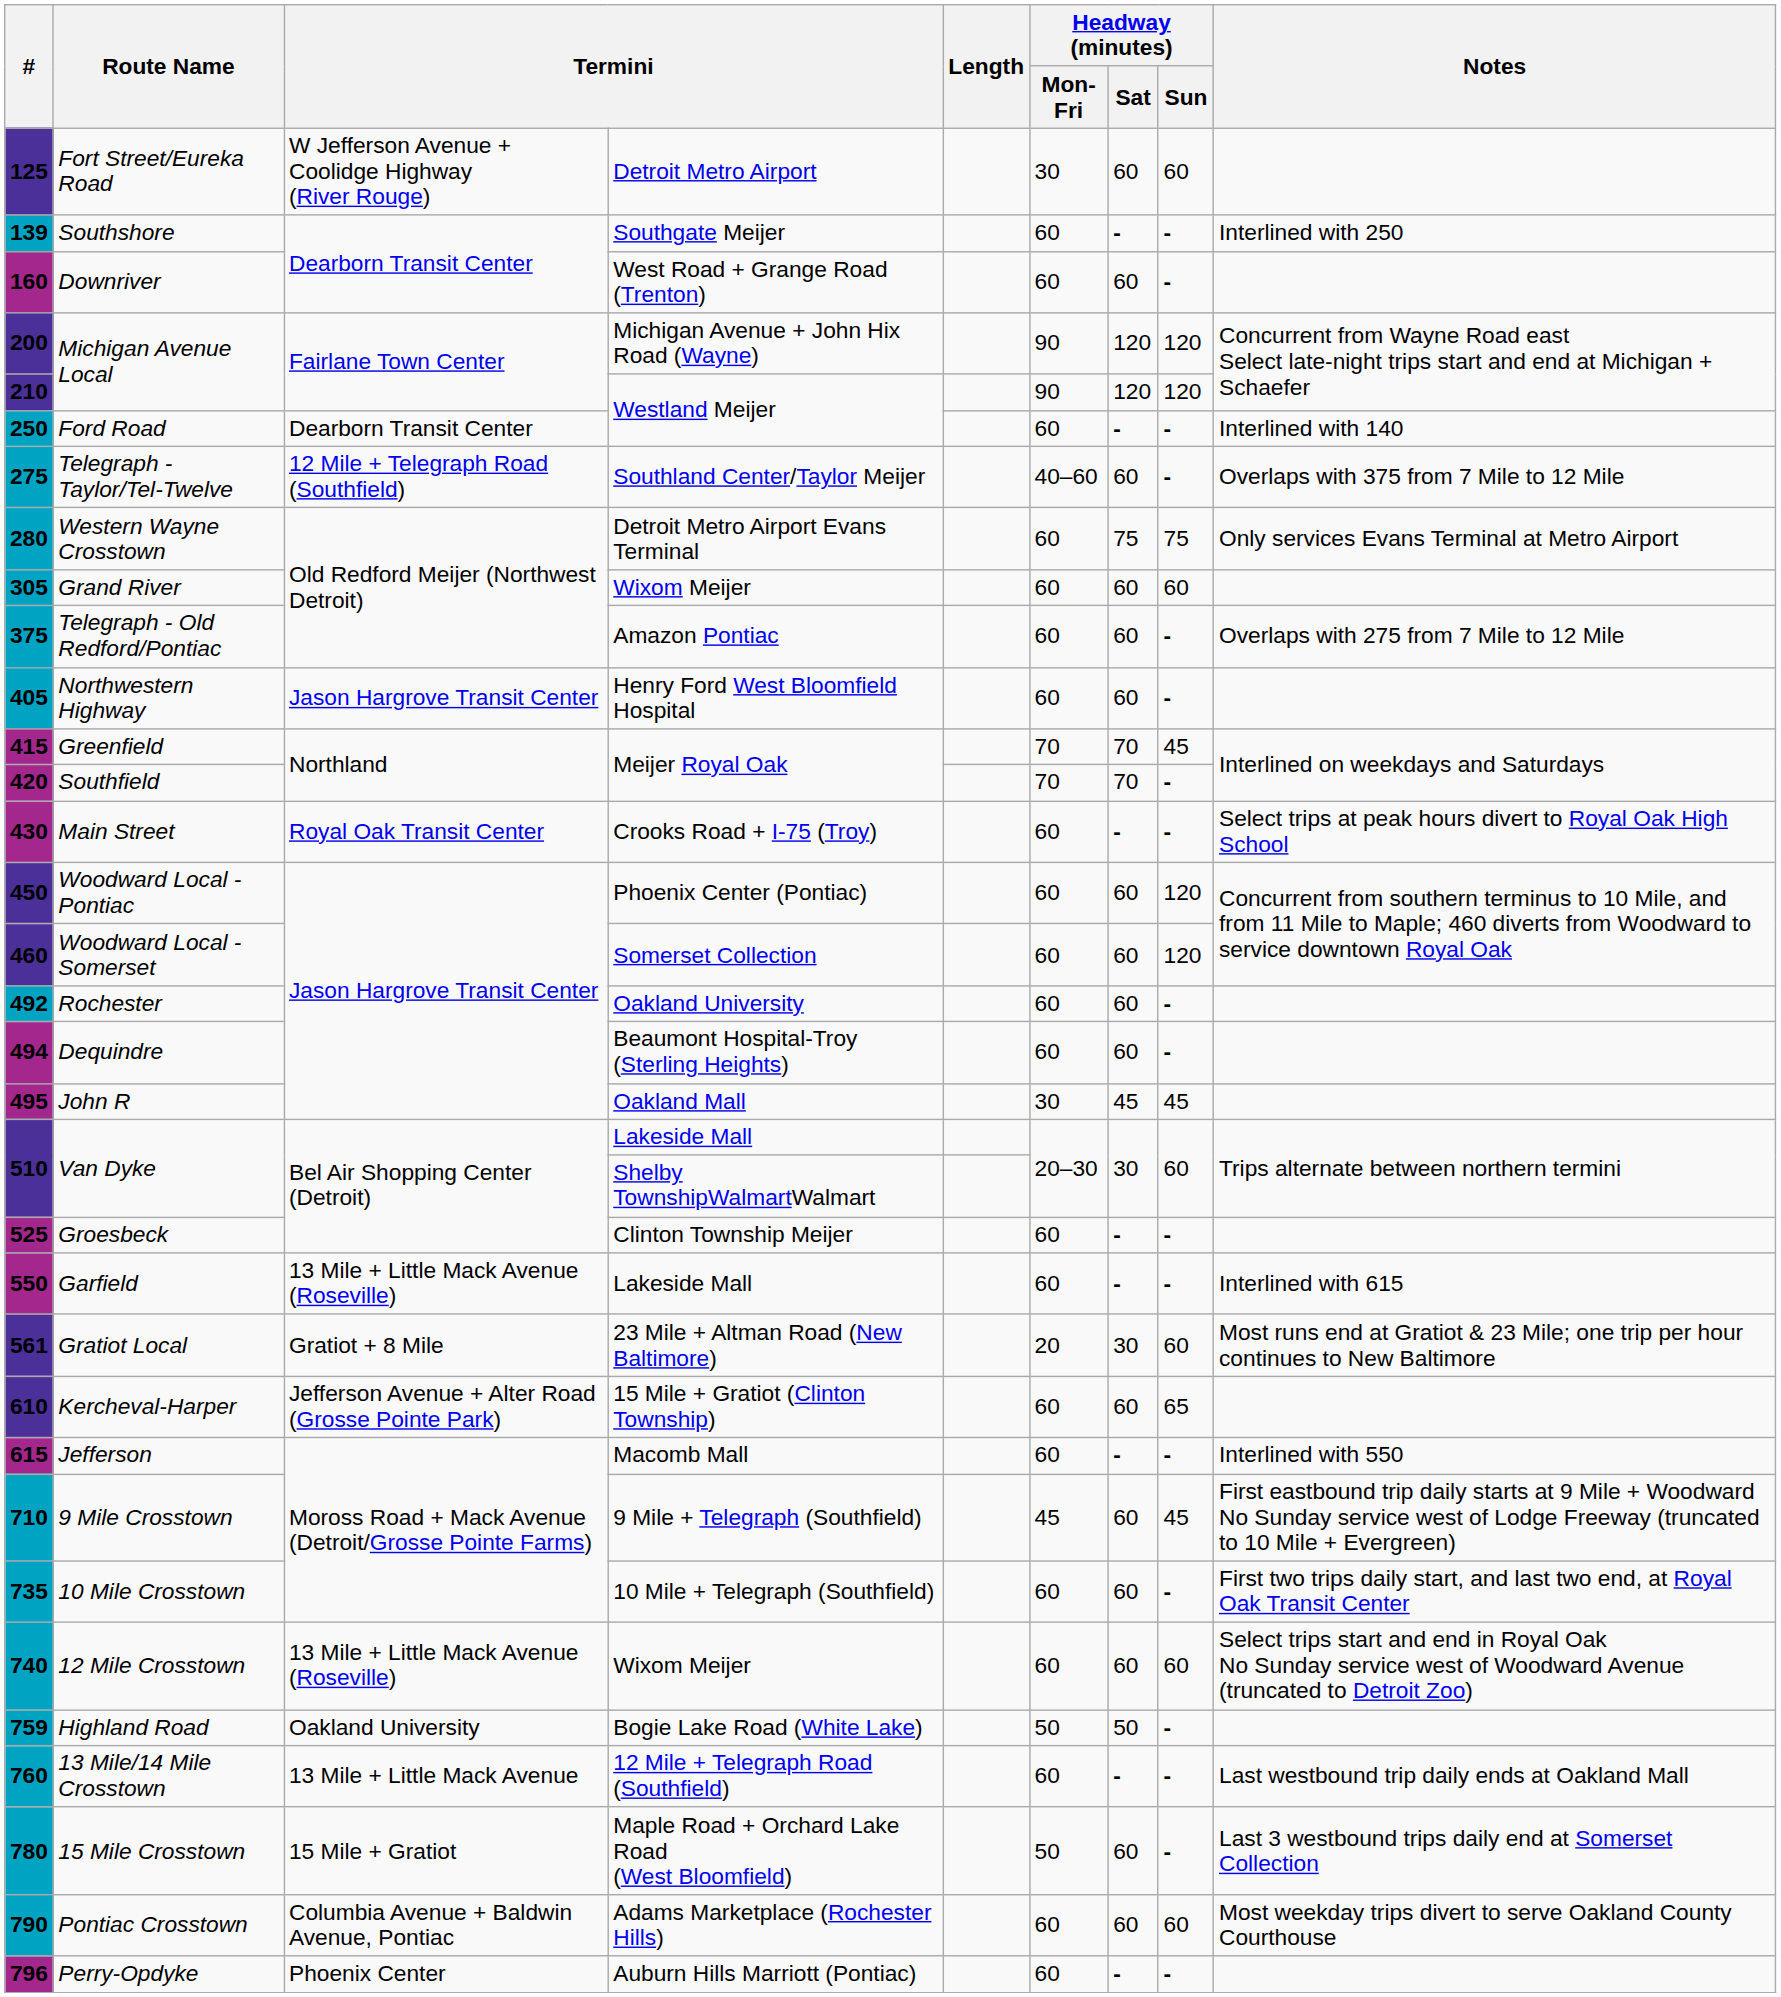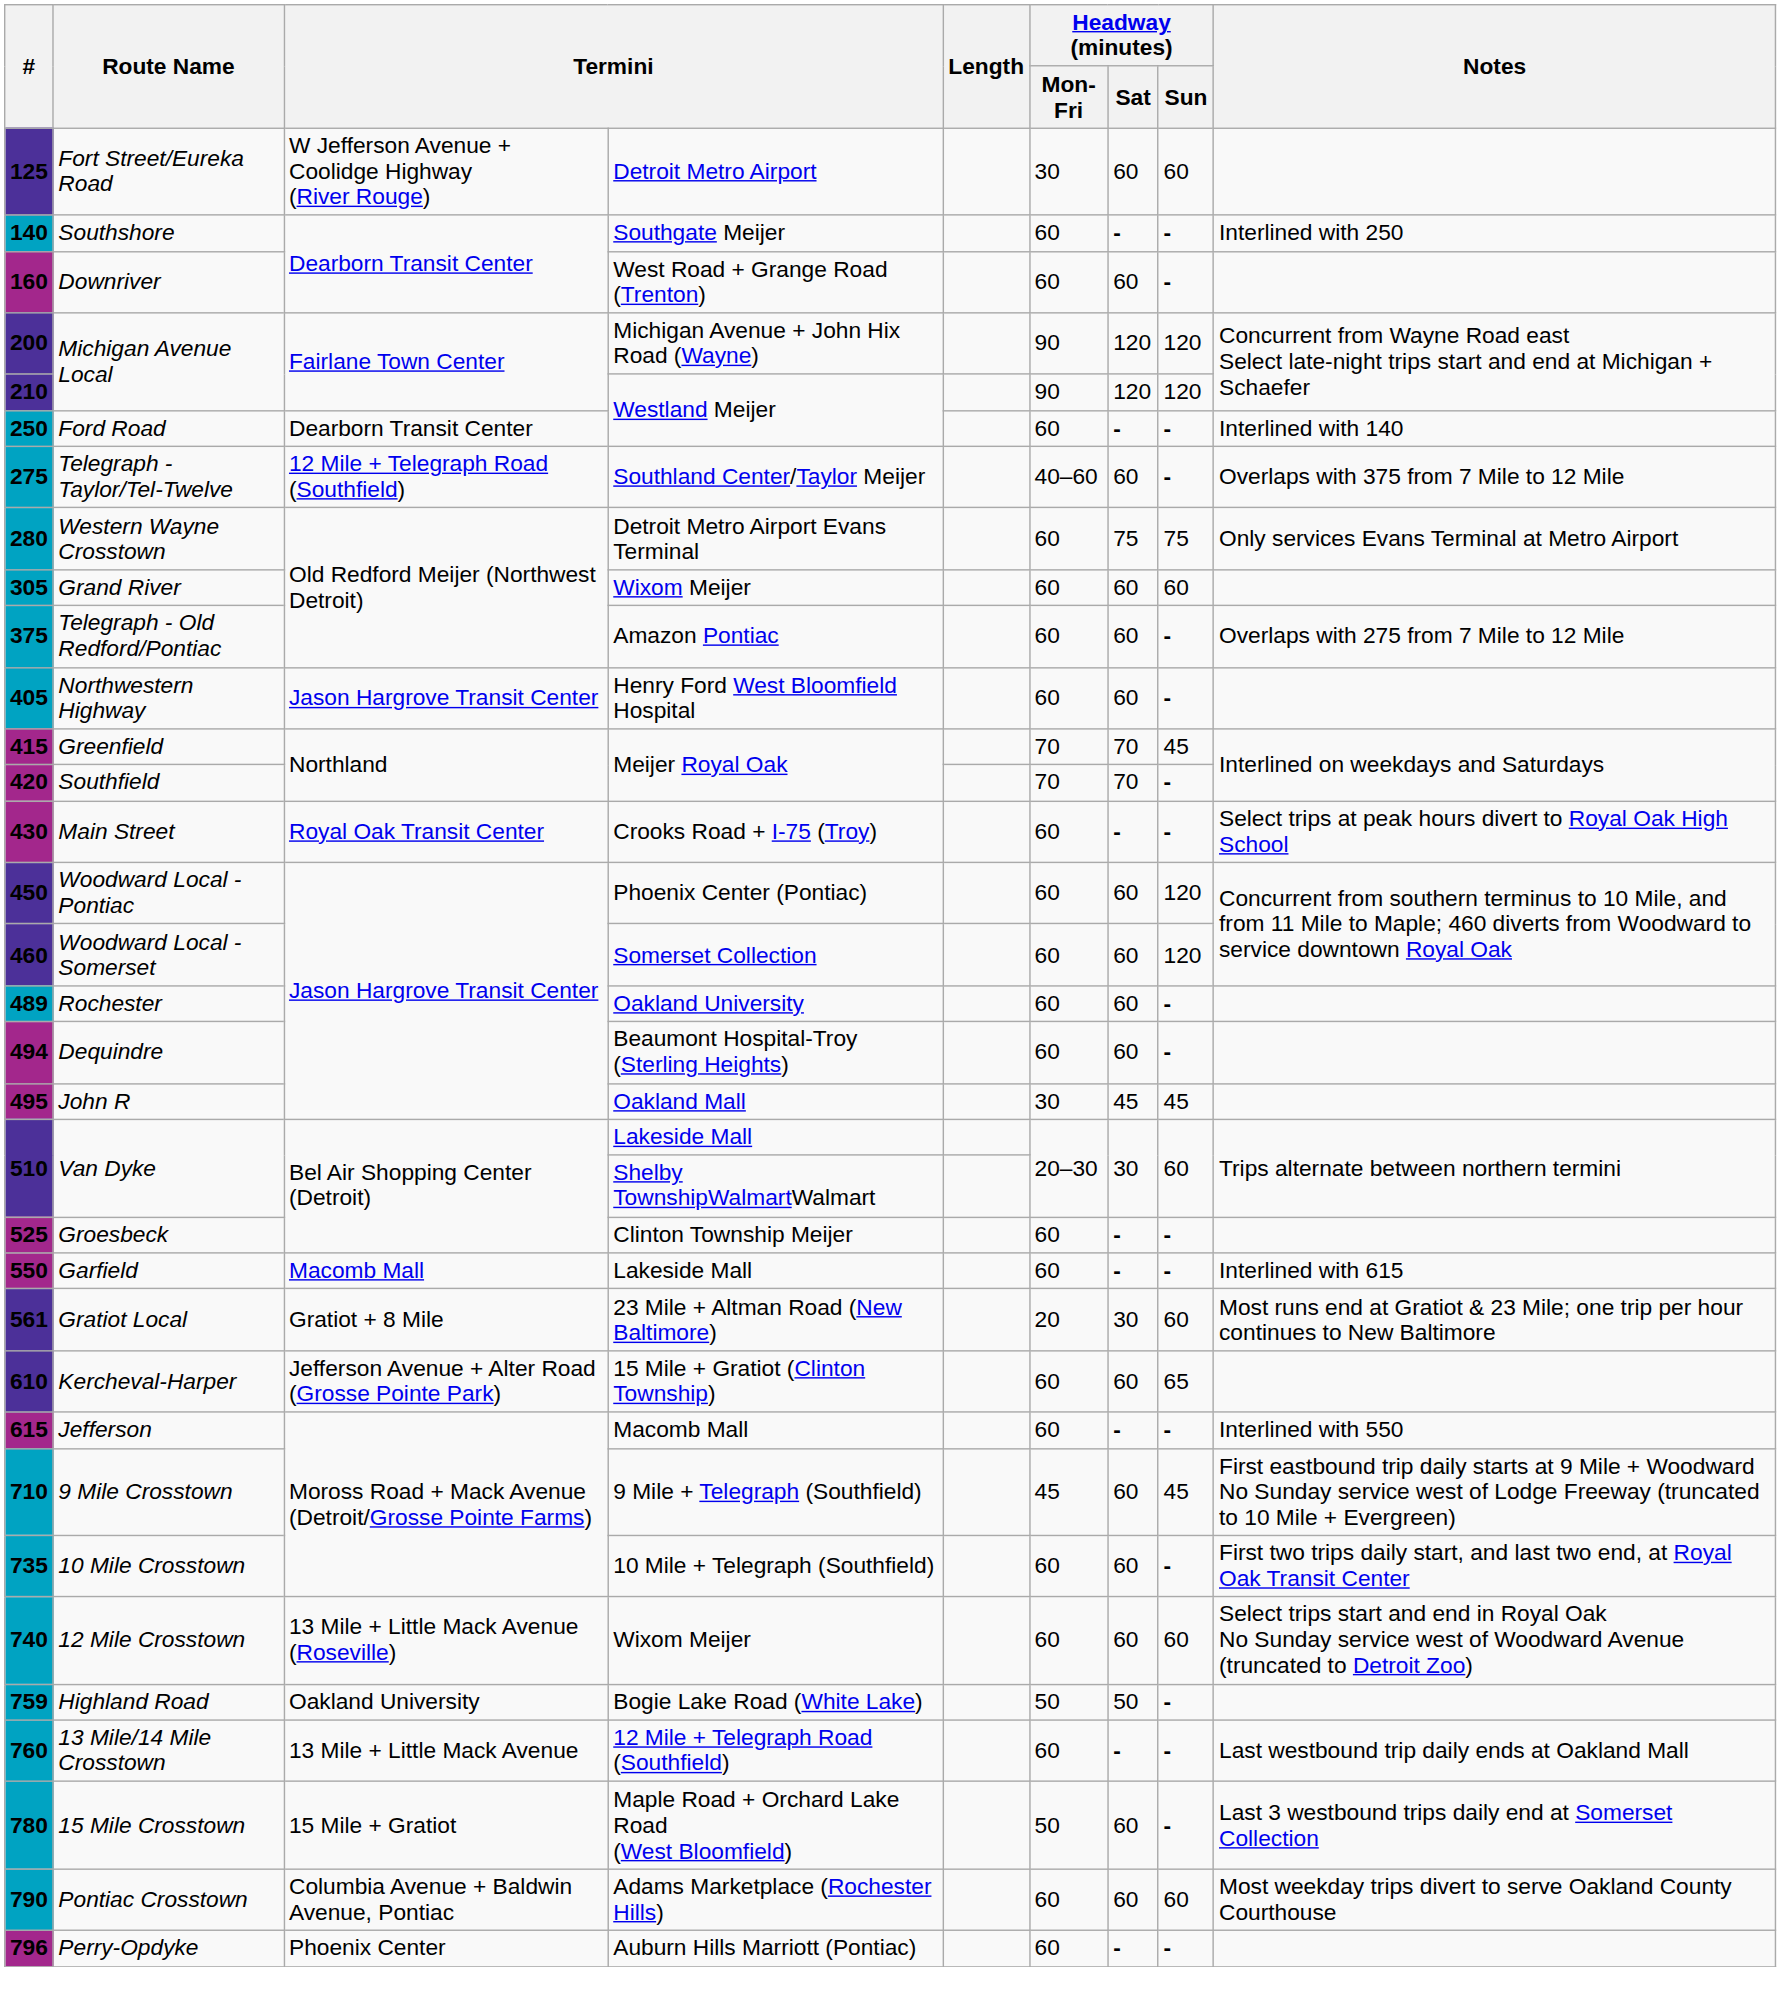 <table class="wikitable sortable mw-collapsible mw-collapsed">
 <tr>
 <th rowspan="2">#</th>
 <th rowspan="2">Route Name</th>
 <th colspan="2" rowspan="2">Termini</th>
 <th rowspan="2">Length</th>
 <th colspan="3"><a href='#'>Headway</a> (minutes)</th>
 <th rowspan="2">Notes</th>
 </tr>
 <tr>
 <th>Mon-Fri</th>
 <th>Sat</th>
 <th>Sun</th>
 </tr>
 <tr>
 <td style="background:#4C3099; color:black;"><strong>125</strong></td>
 <td><em>Fort Street/Eureka Road</em></td>
 <td>W Jefferson Avenue + Coolidge Highway<br>(<a href='#'>River Rouge</a>)</td>
 <td><a href='#'>Detroit Metro Airport</a></td>
 <td></td>
 <td>30</td>
 <td>60</td>
 <td>60</td>
 <td></td>
 </tr>
 <tr>
-<td style="background:#00A3C2; color:black;"><strong>139</strong></td>
+<td style="background:#00A3C2; color:black;"><strong>140</strong></td>
 <td><em>Southshore</em></td>
 <td rowspan="2"><a href='#'>Dearborn Transit Center</a></td>
 <td><a href='#'>Southgate</a> Meijer</td>
 <td></td>
 <td>60</td>
 <td><strong>-</strong></td>
 <td><strong>-</strong></td>
 <td>Interlined with 250</td>
 </tr>
 <tr>
 <td style="background:#A3278C; color:black;"><strong>160</strong></td>
 <td><em>Downriver</em></td>
 <td>West Road + Grange Road (<a href='#'>Trenton</a>)</td>
 <td></td>
 <td>60</td>
 <td>60</td>
 <td><strong>-</strong></td>
 <td></td>
 </tr>
 <tr>
 <td style="background:#4C3099; color:black;"><strong>200</strong></td>
 <td rowspan="2"><em>Michigan Avenue Local</em></td>
 <td rowspan="2"><a href='#'>Fairlane Town Center</a></td>
 <td>Michigan Avenue + John Hix Road (<a href='#'>Wayne</a>)</td>
 <td></td>
 <td>90</td>
 <td>120</td>
 <td>120</td>
 <td rowspan="2">Concurrent from Wayne Road east<br>Select late-night trips start and end at Michigan + Schaefer</td>
 </tr>
 <tr>
 <td style="background:#4C3099; color:black;"><strong>210</strong></td>
 <td rowspan="2"><a href='#'>Westland</a> Meijer</td>
 <td></td>
 <td>90</td>
 <td>120</td>
 <td>120</td>
 </tr>
 <tr>
 <td style="background:#00A3C2; color:black;"><strong>250</strong></td>
 <td><em>Ford Road</em></td>
 <td>Dearborn Transit Center</td>
 <td></td>
 <td>60</td>
 <td><strong>-</strong></td>
 <td><strong>-</strong></td>
 <td>Interlined with 140</td>
 </tr>
 <tr>
 <td style="background:#00A3C2; color:black;"><strong>275</strong></td>
 <td><em>Telegraph -</em> <em>Taylor/Tel-Twelve</em></td>
 <td><a href='#'>12 Mile + Telegraph Road</a> (<a href='#'>Southfield</a>)</td>
 <td><a href='#'>Southland Center</a>/<a href='#'>Taylor</a> Meijer</td>
 <td></td>
 <td>40–60</td>
 <td>60</td>
 <td><strong>-</strong></td>
 <td>Overlaps with 375 from 7 Mile to 12 Mile</td>
 </tr>
 <tr>
 <td style="background:#00A3C2; color:black;"><strong>280</strong></td>
 <td><em>Western Wayne Crosstown</em></td>
 <td rowspan="3">Old Redford Meijer (Northwest Detroit)</td>
 <td>Detroit Metro Airport Evans Terminal</td>
 <td></td>
 <td>60</td>
 <td>75</td>
 <td>75</td>
 <td>Only services Evans Terminal at Metro Airport</td>
 </tr>
 <tr>
 <td style="background:#00A3C2; color:black;"><strong>305</strong></td>
 <td><em>Grand River</em></td>
 <td><a href='#'>Wixom</a> Meijer</td>
 <td></td>
 <td>60</td>
 <td>60</td>
 <td>60</td>
 <td></td>
 </tr>
 <tr>
 <td style="background:#00A3C2; color:black;"><strong>375</strong></td>
 <td><em>Telegraph -</em> <em>Old Redford/Pontiac</em></td>
 <td>Amazon <a href='#'>Pontiac</a></td>
 <td></td>
 <td>60</td>
 <td>60</td>
 <td><strong>-</strong></td>
 <td>Overlaps with 275 from 7 Mile to 12 Mile</td>
 </tr>
 <tr>
 <td style="background:#00A3C2; color:black;"><strong>405</strong></td>
 <td><em>Northwestern Highway</em></td>
 <td><a href='#'>Jason Hargrove Transit Center</a></td>
 <td>Henry Ford <a href='#'>West Bloomfield</a> Hospital</td>
 <td></td>
 <td>60</td>
 <td>60</td>
 <td><strong>-</strong></td>
 <td></td>
 </tr>
 <tr>
 <td style="background:#A3278C; color:black;"><strong>415</strong></td>
 <td><em>Greenfield</em></td>
 <td rowspan="2">Northland</td>
 <td rowspan="2">Meijer <a href='#'>Royal Oak</a></td>
 <td></td>
 <td>70</td>
 <td>70</td>
 <td>45</td>
 <td rowspan="2">Interlined on weekdays and Saturdays</td>
 </tr>
 <tr>
 <td style="background:#A3278C; color:black;"><strong>420</strong></td>
 <td><em>Southfield</em></td>
 <td></td>
 <td>70</td>
 <td>70</td>
 <td><strong>-</strong></td>
 </tr>
 <tr>
 <td style="background:#A3278C; color:black;"><strong>430</strong></td>
 <td><em>Main Street</em></td>
 <td><a href='#'>Royal Oak Transit Center</a></td>
 <td>Crooks Road + <a href='#'>I-75</a> (<a href='#'>Troy</a>)</td>
 <td></td>
 <td>60</td>
 <td><strong>-</strong></td>
 <td><strong>-</strong></td>
 <td>Select trips at peak hours divert to <a href='#'>Royal Oak High School</a></td>
 </tr>
 <tr>
 <td style="background:#4C3099; color:black;"><strong>450</strong></td>
 <td><em>Woodward Local - Pontiac</em></td>
 <td rowspan="5"><a href='#'>Jason Hargrove Transit Center</a></td>
 <td>Phoenix Center (Pontiac)</td>
 <td></td>
 <td>60</td>
 <td>60</td>
 <td>120</td>
 <td rowspan="2">Concurrent from southern terminus to 10 Mile, and from 11 Mile to Maple; 460 diverts from Woodward to service downtown <a href='#'>Royal Oak</a></td>
 </tr>
 <tr>
 <td style="background:#4C3099; color:black;"><strong>460</strong></td>
 <td><em>Woodward Local - Somerset</em></td>
 <td><a href='#'>Somerset Collection</a></td>
 <td></td>
 <td>60</td>
 <td>60</td>
 <td>120</td>
 </tr>
 <tr>
-<td style="background:#00A3C2; color:black;"><strong>492</strong></td>
+<td style="background:#00A3C2; color:black;"><strong>489</strong></td>
 <td><em>Rochester</em></td>
 <td><a href='#'>Oakland University</a></td>
 <td></td>
 <td>60</td>
 <td>60</td>
 <td><strong>-</strong></td>
 <td></td>
 </tr>
 <tr>
 <td style="background:#A3278C; color:black;"><strong>494</strong></td>
 <td><em>Dequindre</em></td>
 <td>Beaumont Hospital-Troy (<a href='#'>Sterling Heights</a>)</td>
 <td></td>
 <td>60</td>
 <td>60</td>
 <td><strong>-</strong></td>
 <td></td>
 </tr>
 <tr>
 <td style="background:#A3278C; color:black;"><strong>495</strong></td>
 <td><em>John R</em></td>
 <td><a href='#'>Oakland Mall</a></td>
 <td></td>
 <td>30</td>
 <td>45</td>
 <td>45</td>
 <td></td>
 </tr>
 <tr>
 <td rowspan="2" style="background:#4C3099; color:black;"><strong>510</strong></td>
 <td rowspan="2"><em>Van Dyke</em></td>
 <td rowspan="3">Bel Air Shopping Center (Detroit)</td>
 <td><a href='#'>Lakeside Mall</a></td>
 <td></td>
 <td rowspan="2">20–30</td>
 <td rowspan="2">30</td>
 <td rowspan="2">60</td>
 <td rowspan="2">Trips alternate between northern termini</td>
 </tr>
 <tr>
 <td><a href='#'>Shelby TownshipWalmart</a>Walmart</td>
 <td></td>
 </tr>
 <tr>
 <td style="background:#A3278C; color:black;"><strong>525</strong></td>
 <td><em>Groesbeck</em></td>
 <td>Clinton Township Meijer</td>
 <td></td>
 <td>60</td>
 <td><strong>-</strong></td>
 <td><strong>-</strong></td>
 <td></td>
 </tr>
 <tr>
 <td style="background:#A3278C; color:black;"><strong>550</strong></td>
 <td><em>Garfield</em></td>
-<td>13 Mile + Little Mack Avenue (<a href='#'>Roseville</a>)</td>
+<td><a href='#'>Macomb Mall</a></td>
 <td>Lakeside Mall</td>
 <td></td>
 <td>60</td>
 <td><strong>-</strong></td>
 <td><strong>-</strong></td>
 <td>Interlined with 615</td>
 </tr>
 <tr>
 <td style="background:#4C3099; color:black;"><strong>561</strong></td>
 <td><em>Gratiot Local</em></td>
 <td>Gratiot + 8 Mile</td>
 <td>23 Mile + Altman Road (<a href='#'>New Baltimore</a>)</td>
 <td></td>
 <td>20</td>
 <td>30</td>
 <td>60</td>
 <td>Most runs end at Gratiot & 23 Mile; one trip per hour continues to New Baltimore</td>
 </tr>
 <tr>
 <td style="background:#4C3099; color:black;"><strong>610</strong></td>
 <td><em>Kercheval-Harper</em></td>
 <td>Jefferson Avenue + Alter Road<br>(<a href='#'>Grosse Pointe Park</a>)</td>
 <td>15 Mile + Gratiot (<a href='#'>Clinton Township</a>)</td>
 <td></td>
 <td>60</td>
 <td>60</td>
 <td>65</td>
 <td></td>
 </tr>
 <tr>
 <td style="background:#A3278C; color:black;"><strong>615</strong></td>
 <td><em>Jefferson</em></td>
 <td rowspan="3">Moross Road + Mack Avenue (Detroit/<a href='#'>Grosse Pointe Farms</a>)</td>
 <td>Macomb Mall</td>
 <td></td>
 <td>60</td>
 <td><strong>-</strong></td>
 <td><strong>-</strong></td>
 <td>Interlined with 550</td>
 </tr>
 <tr>
 <td style="background:#00A3C2; color:black;"><strong>710</strong></td>
 <td><em>9 Mile Crosstown</em></td>
 <td>9 Mile + <a href='#'>Telegraph</a> (Southfield)</td>
 <td></td>
 <td>45</td>
 <td>60</td>
 <td>45</td>
 <td>First eastbound trip daily starts at 9 Mile + Woodward<br>No Sunday service west of Lodge Freeway (truncated to 10 Mile + Evergreen)</td>
 </tr>
 <tr>
 <td style="background:#00A3C2; color:black;"><strong>735</strong></td>
 <td><em>10 Mile Crosstown</em></td>
 <td>10 Mile + Telegraph (Southfield)</td>
 <td></td>
 <td>60</td>
 <td>60</td>
 <td><strong>-</strong></td>
 <td>First two trips daily start, and last two end, at <a href='#'>Royal Oak Transit Center</a></td>
 </tr>
 <tr>
 <td style="background:#00A3C2; color:black;"><strong>740</strong></td>
 <td><em>12 Mile Crosstown</em></td>
 <td>13 Mile + Little Mack Avenue (<a href='#'>Roseville</a>)</td>
 <td>Wixom Meijer</td>
 <td></td>
 <td>60</td>
 <td>60</td>
 <td>60</td>
 <td>Select trips start and end in Royal Oak<br>No Sunday service west of Woodward Avenue (truncated to <a href='#'>Detroit Zoo</a>)</td>
 </tr>
 <tr>
 <td style="background:#00A3C2; color:black;"><strong>759</strong></td>
 <td><em>Highland Road</em></td>
 <td>Oakland University</td>
 <td>Bogie Lake Road (<a href='#'>White Lake</a>)</td>
 <td></td>
 <td>50</td>
 <td>50</td>
 <td><strong>-</strong></td>
 <td></td>
 </tr>
 <tr>
 <td style="background:#00A3C2; color:black;"><strong>760</strong></td>
 <td><em>13 Mile/14 Mile Crosstown</em></td>
 <td>13 Mile + Little Mack Avenue</td>
 <td><a href='#'>12 Mile + Telegraph Road</a> (<a href='#'>Southfield</a>)</td>
 <td></td>
 <td>60</td>
 <td><strong>-</strong></td>
 <td><strong>-</strong></td>
 <td>Last westbound trip daily ends at Oakland Mall</td>
 </tr>
 <tr>
 <td style="background:#00A3C2; color:black;"><strong>780</strong></td>
 <td><em>15 Mile Crosstown</em></td>
 <td>15 Mile + Gratiot</td>
 <td>Maple Road + Orchard Lake Road<br>(<a href='#'>West Bloomfield</a>)</td>
 <td></td>
 <td>50</td>
 <td>60</td>
 <td><strong>-</strong></td>
 <td>Last 3 westbound trips daily end at <a href='#'>Somerset Collection</a></td>
 </tr>
 <tr>
 <td style="background:#00A3C2; color:black;"><strong>790</strong></td>
 <td><em>Pontiac Crosstown</em></td>
 <td>Columbia Avenue + Baldwin Avenue, Pontiac</td>
 <td>Adams Marketplace (<a href='#'>Rochester Hills</a>)</td>
 <td></td>
 <td>60</td>
 <td>60</td>
 <td>60</td>
 <td>Most weekday trips divert to serve Oakland County Courthouse</td>
 </tr>
 <tr>
 <td style="background:#A3278C; color:black;"><strong>796</strong></td>
 <td><em>Perry-Opdyke</em></td>
 <td>Phoenix Center</td>
 <td>Auburn Hills Marriott (Pontiac)</td>
 <td></td>
 <td>60</td>
 <td><strong>-</strong></td>
 <td><strong>-</strong></td>
 <td></td>
 </tr>
 <tr>
 </tr>
 </table>
